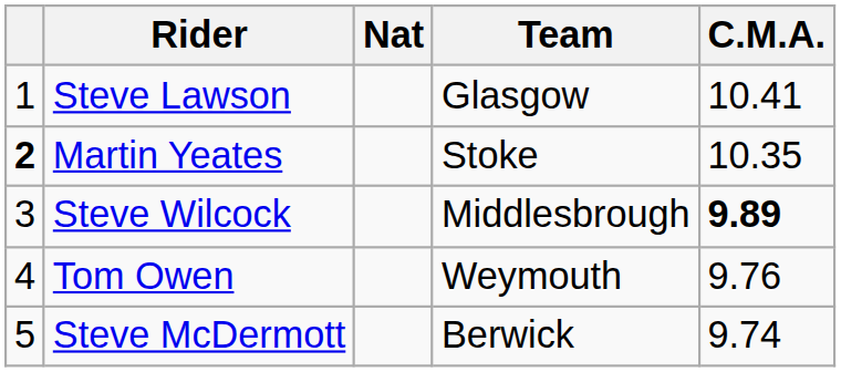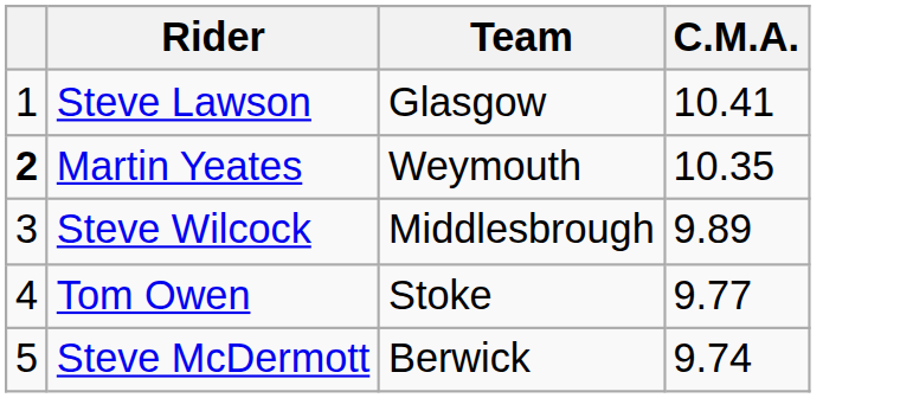 <table class=wikitable>
 <tr>
 <th></th>
 <th>Rider</th>
-<th>Nat</th>
 <th>Team</th>
 <th>C.M.A.</th>
 </tr>
 <tr>
 <td align="center">1</td>
 <td><a href='#'>Steve Lawson</a></td>
-<td></td>
 <td>Glasgow</td>
 <td>10.41</td>
 </tr>
 <tr>
 <td align="center"><strong>2</strong></td>
 <td><a href='#'>Martin Yeates</a></td>
-<td></td>
-<td>Stoke</td>
+<td>Weymouth</td>
 <td>10.35</td>
 </tr>
 <tr>
 <td align="center">3</td>
 <td><a href='#'>Steve Wilcock</a></td>
-<td></td>
 <td>Middlesbrough</td>
-<td><strong>9.89</strong></td>
+<td>9.89</td>
 </tr>
 <tr>
 <td align="center">4</td>
 <td><a href='#'>Tom Owen</a></td>
-<td></td>
-<td>Weymouth</td>
-<td>9.76</td>
+<td>Stoke</td>
+<td>9.77</td>
 </tr>
 <tr>
 <td align="center">5</td>
 <td><a href='#'>Steve McDermott</a></td>
-<td></td>
 <td>Berwick</td>
 <td>9.74</td>
 </tr>
 </table>
